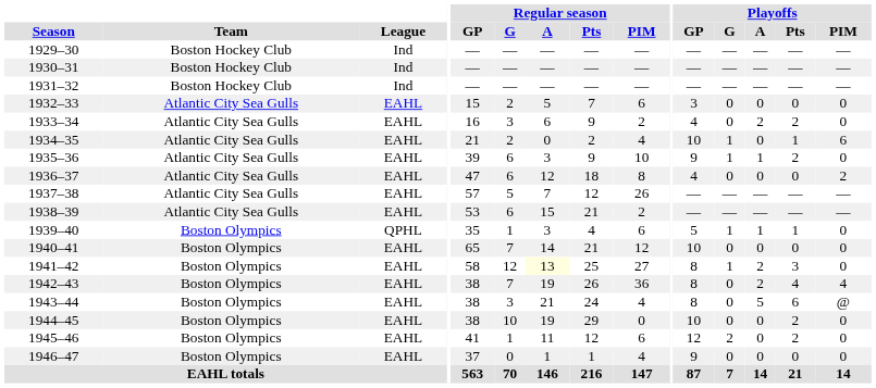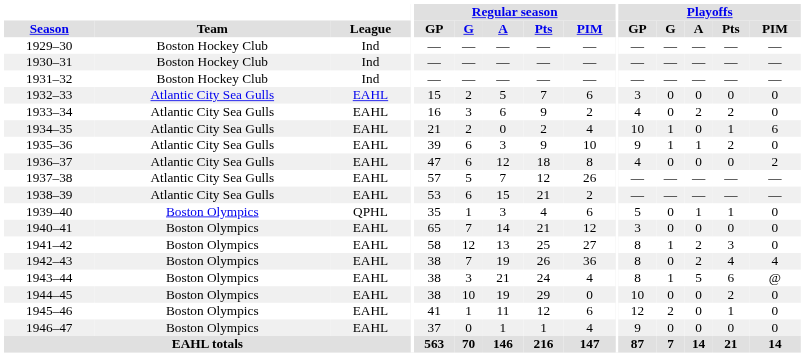 <table border="0" cellpadding="1" cellspacing="0" style="text-align:center; width:60em">
 <tr bgcolor="#e0e0e0">
 <th colspan="3" bgcolor="#ffffff"></th>
 <th rowspan="100" bgcolor="#ffffff"></th>
 <th colspan="5"><a href='#'>Regular season</a></th>
 <th rowspan="100" bgcolor="#ffffff"></th>
 <th colspan="5"><a href='#'>Playoffs</a></th>
 </tr>
 <tr bgcolor="#e0e0e0">
 <th><a href='#'>Season</a></th>
 <th>Team</th>
 <th>League</th>
 <th>GP</th>
 <th><a href='#'>G</a></th>
 <th><a href='#'>A</a></th>
 <th><a href='#'>Pts</a></th>
 <th><a href='#'>PIM</a></th>
 <th>GP</th>
 <th>G</th>
 <th>A</th>
 <th>Pts</th>
 <th>PIM</th>
 </tr>
 <tr>
 <td>1929–30</td>
 <td>Boston Hockey Club</td>
 <td>Ind</td>
 <td>—</td>
 <td>—</td>
 <td>—</td>
 <td>—</td>
 <td>—</td>
 <td>—</td>
 <td>—</td>
 <td>—</td>
 <td>—</td>
 <td>—</td>
 </tr>
 <tr bgcolor="#f0f0f0">
 <td>1930–31</td>
 <td>Boston Hockey Club</td>
 <td>Ind</td>
 <td>—</td>
 <td>—</td>
 <td>—</td>
 <td>—</td>
 <td>—</td>
 <td>—</td>
 <td>—</td>
 <td>—</td>
 <td>—</td>
 <td>—</td>
 </tr>
 <tr>
 <td>1931–32</td>
 <td>Boston Hockey Club</td>
 <td>Ind</td>
 <td>—</td>
 <td>—</td>
 <td>—</td>
 <td>—</td>
 <td>—</td>
 <td>—</td>
 <td>—</td>
 <td>—</td>
 <td>—</td>
 <td>—</td>
 </tr>
 <tr bgcolor="#f0f0f0">
 <td>1932–33</td>
 <td><a href='#'>Atlantic City Sea Gulls</a></td>
 <td><a href='#'>EAHL</a></td>
 <td>15</td>
 <td>2</td>
 <td>5</td>
 <td>7</td>
 <td>6</td>
 <td>3</td>
 <td>0</td>
 <td>0</td>
 <td>0</td>
 <td>0</td>
 </tr>
 <tr>
 <td>1933–34</td>
 <td>Atlantic City Sea Gulls</td>
 <td>EAHL</td>
 <td>16</td>
 <td>3</td>
 <td>6</td>
 <td>9</td>
 <td>2</td>
 <td>4</td>
 <td>0</td>
 <td>2</td>
 <td>2</td>
 <td>0</td>
 </tr>
 <tr bgcolor="#f0f0f0">
 <td>1934–35</td>
 <td>Atlantic City Sea Gulls</td>
 <td>EAHL</td>
 <td>21</td>
 <td>2</td>
 <td>0</td>
 <td>2</td>
 <td>4</td>
 <td>10</td>
 <td>1</td>
 <td>0</td>
 <td>1</td>
 <td>6</td>
 </tr>
 <tr>
 <td>1935–36</td>
 <td>Atlantic City Sea Gulls</td>
 <td>EAHL</td>
 <td>39</td>
 <td>6</td>
 <td>3</td>
 <td>9</td>
 <td>10</td>
 <td>9</td>
 <td>1</td>
 <td>1</td>
 <td>2</td>
 <td>0</td>
 </tr>
 <tr bgcolor="#f0f0f0">
 <td>1936–37</td>
 <td>Atlantic City Sea Gulls</td>
 <td>EAHL</td>
 <td>47</td>
 <td>6</td>
 <td>12</td>
 <td>18</td>
 <td>8</td>
 <td>4</td>
 <td>0</td>
 <td>0</td>
 <td>0</td>
 <td>2</td>
 </tr>
 <tr>
 <td>1937–38</td>
 <td>Atlantic City Sea Gulls</td>
 <td>EAHL</td>
 <td>57</td>
 <td>5</td>
 <td>7</td>
 <td>12</td>
 <td>26</td>
 <td>—</td>
 <td>—</td>
 <td>—</td>
 <td>—</td>
 <td>—</td>
 </tr>
 <tr bgcolor="#f0f0f0">
 <td>1938–39</td>
 <td>Atlantic City Sea Gulls</td>
 <td>EAHL</td>
 <td>53</td>
 <td>6</td>
 <td>15</td>
 <td>21</td>
 <td>2</td>
 <td>—</td>
 <td>—</td>
 <td>—</td>
 <td>—</td>
 <td>—</td>
 </tr>
 <tr>
 <td>1939–40</td>
 <td><a href='#'>Boston Olympics</a></td>
 <td>QPHL</td>
 <td>35</td>
 <td>1</td>
 <td>3</td>
 <td>4</td>
 <td>6</td>
 <td>5</td>
-<td>1</td>
+<td>0</td>
 <td>1</td>
 <td>1</td>
 <td>0</td>
 </tr>
 <tr bgcolor="#f0f0f0">
 <td>1940–41</td>
 <td>Boston Olympics</td>
 <td>EAHL</td>
 <td>65</td>
 <td>7</td>
 <td>14</td>
 <td>21</td>
 <td>12</td>
-<td>10</td>
+<td>3</td>
 <td>0</td>
 <td>0</td>
 <td>0</td>
 <td>0</td>
 </tr>
 <tr>
 <td>1941–42</td>
 <td>Boston Olympics</td>
 <td>EAHL</td>
 <td>58</td>
 <td>12</td>
-<td style="background: lightyellow;">13</td>
+<td>13</td>
 <td>25</td>
 <td>27</td>
 <td>8</td>
 <td>1</td>
 <td>2</td>
 <td>3</td>
 <td>0</td>
 </tr>
 <tr bgcolor="#f0f0f0">
 <td>1942–43</td>
 <td>Boston Olympics</td>
 <td>EAHL</td>
 <td>38</td>
 <td>7</td>
 <td>19</td>
 <td>26</td>
 <td>36</td>
 <td>8</td>
 <td>0</td>
 <td>2</td>
 <td>4</td>
 <td>4</td>
 </tr>
 <tr>
 <td>1943–44</td>
 <td>Boston Olympics</td>
 <td>EAHL</td>
 <td>38</td>
 <td>3</td>
 <td>21</td>
 <td>24</td>
 <td>4</td>
 <td>8</td>
-<td>0</td>
+<td>1</td>
 <td>5</td>
 <td>6</td>
 <td>@</td>
 </tr>
 <tr bgcolor="#f0f0f0">
 <td>1944–45</td>
 <td>Boston Olympics</td>
 <td>EAHL</td>
 <td>38</td>
 <td>10</td>
 <td>19</td>
 <td>29</td>
 <td>0</td>
 <td>10</td>
 <td>0</td>
 <td>0</td>
 <td>2</td>
 <td>0</td>
 </tr>
 <tr>
 <td>1945–46</td>
 <td>Boston Olympics</td>
 <td>EAHL</td>
 <td>41</td>
 <td>1</td>
 <td>11</td>
 <td>12</td>
 <td>6</td>
 <td>12</td>
 <td>2</td>
 <td>0</td>
-<td>2</td>
+<td>1</td>
 <td>0</td>
 </tr>
 <tr bgcolor="#f0f0f0">
 <td>1946–47</td>
 <td>Boston Olympics</td>
 <td>EAHL</td>
 <td>37</td>
 <td>0</td>
 <td>1</td>
 <td>1</td>
 <td>4</td>
 <td>9</td>
 <td>0</td>
 <td>0</td>
 <td>0</td>
 <td>0</td>
 </tr>
 <tr bgcolor="#e0e0e0">
 <th colspan="3">EAHL totals</th>
 <th>563</th>
 <th>70</th>
 <th>146</th>
 <th>216</th>
 <th>147</th>
 <th>87</th>
 <th>7</th>
 <th>14</th>
 <th>21</th>
 <th>14</th>
 </tr>
 </table>
